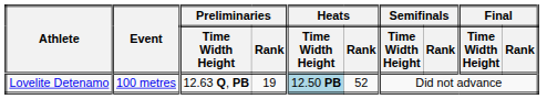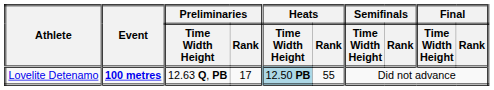 <table class=wikitable style="font-size:90%; border: double;">
 <tr>
 <th rowspan="2" style="border-right:double">Athlete</th>
 <th rowspan="2" style="border-right:double">Event</th>
 <th colspan="2" style="border-right:double; border-bottom:double;">Preliminaries</th>
 <th colspan="2" style="border-right:double; border-bottom:double;">Heats</th>
 <th colspan="2" style="border-right:double; border-bottom:double;">Semifinals</th>
 <th colspan="2" style="border-right:double; border-bottom:double;">Final</th>
 </tr>
 <tr>
 <th>Time<br>Width<br>Height</th>
 <th style="border-right:double">Rank</th>
 <th>Time<br>Width<br>Height</th>
 <th style="border-right:double">Rank</th>
 <th>Time<br>Width<br>Height</th>
 <th style="border-right:double">Rank</th>
 <th>Time<br>Width<br>Height</th>
 <th style="border-right:double">Rank</th>
 </tr>
 <tr style="border-top: double;">
 <td style="border-right:double"><a href='#'>Lovelite Detenamo</a></td>
-<td style="border-right:double"><a href='#'>100 metres</a></td>
+<td style="border-right:double"><strong><a href='#'>100 metres</a></strong></td>
 <td align=center>12.63 <strong>Q</strong>, <strong>PB</strong></td>
-<td align=center style="border-right:double">19</td>
+<td align=center style="border-right:double">17</td>
 <td align=center style="background: lightblue;">12.50 <strong>PB</strong></td>
-<td align=center style="border-right:double">52</td>
+<td align=center style="border-right:double">55</td>
 <td colspan="4" align=center>Did not advance</td>
 </tr>
 </table>
